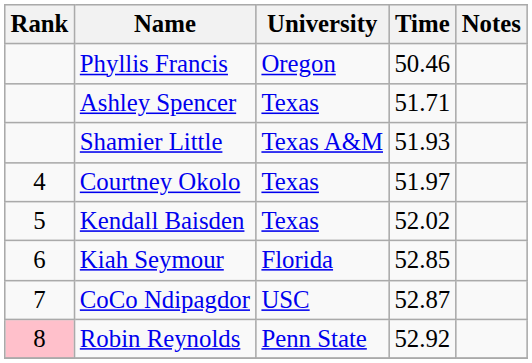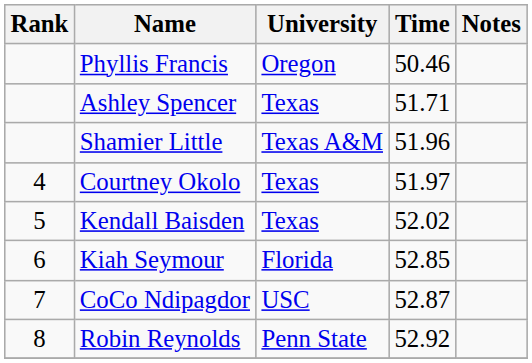 <table class="wikitable sortable" style="text-align:center">
 <tr>
 <th>Rank</th>
 <th>Name</th>
 <th>University</th>
 <th>Time</th>
 <th>Notes</th>
 </tr>
 <tr>
 <td></td>
 <td align=left><a href='#'>Phyllis Francis</a></td>
 <td align=left><a href='#'>Oregon</a></td>
 <td>50.46</td>
 <td></td>
 </tr>
 <tr>
 <td></td>
 <td align=left><a href='#'>Ashley Spencer</a></td>
 <td align=left><a href='#'>Texas</a></td>
 <td>51.71</td>
 <td></td>
 </tr>
 <tr>
 <td></td>
 <td align=left><a href='#'>Shamier Little</a></td>
 <td align=left><a href='#'>Texas A&M</a></td>
-<td>51.93</td>
+<td>51.96</td>
 <td></td>
 </tr>
 <tr>
 <td>4</td>
 <td align=left><a href='#'>Courtney Okolo</a></td>
 <td align=left><a href='#'>Texas</a></td>
 <td>51.97</td>
 <td></td>
 </tr>
 <tr>
 <td>5</td>
 <td align=left><a href='#'>Kendall Baisden</a></td>
 <td align=left><a href='#'>Texas</a></td>
 <td>52.02</td>
 <td></td>
 </tr>
 <tr>
 <td>6</td>
 <td align=left><a href='#'>Kiah Seymour</a></td>
 <td align=left><a href='#'>Florida</a></td>
 <td>52.85</td>
 <td></td>
 </tr>
 <tr>
 <td>7</td>
 <td align=left><a href='#'>CoCo Ndipagdor</a></td>
 <td align=left><a href='#'>USC</a></td>
 <td>52.87</td>
 <td></td>
 </tr>
 <tr>
-<td style="background: pink;">8</td>
+<td>8</td>
 <td align=left><a href='#'>Robin Reynolds</a></td>
 <td align=left><a href='#'>Penn State</a></td>
 <td>52.92</td>
 <td></td>
 </tr>
 <tr>
 </tr>
 </table>
